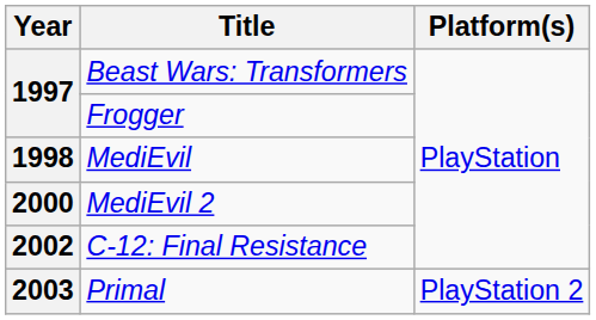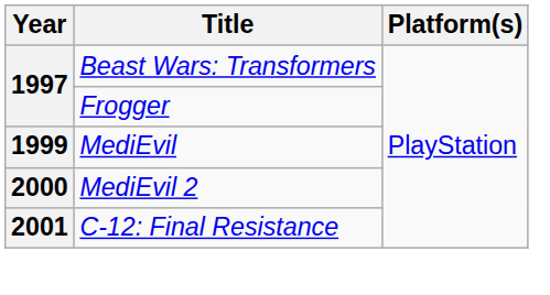 <table class="wikitable sortable plainrowheaders">
 <tr>
 <th scope="col">Year</th>
 <th scope="col">Title</th>
 <th scope="col">Platform(s)</th>
 </tr>
 <tr>
 <th scope="row" rowspan="2">1997</th>
 <td><em><a href='#'>Beast Wars: Transformers</a></em></td>
 <td rowspan="5"><a href='#'>PlayStation</a></td>
 </tr>
 <tr>
 <td><em><a href='#'>Frogger</a></em></td>
 </tr>
 <tr>
-<th scope="row">1998</th>
+<th scope="row">1999</th>
 <td><em><a href='#'>MediEvil</a></em></td>
 </tr>
 <tr>
 <th scope="row">2000</th>
 <td><em><a href='#'>MediEvil 2</a></em></td>
 </tr>
 <tr>
-<th scope="row">2002</th>
+<th scope="row">2001</th>
 <td><em><a href='#'>C-12: Final Resistance</a></em></td>
 </tr>
-<tr>
-<th scope="row">2003</th>
-<td><em><a href='#'>Primal</a></em></td>
-<td><a href='#'>PlayStation 2</a></td>
-</tr>
 </table>
